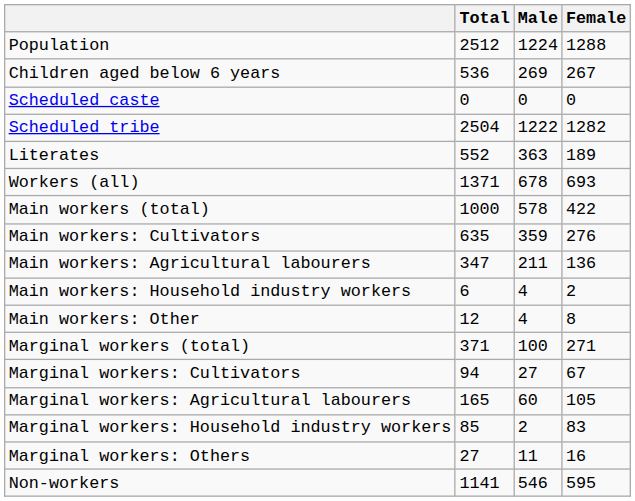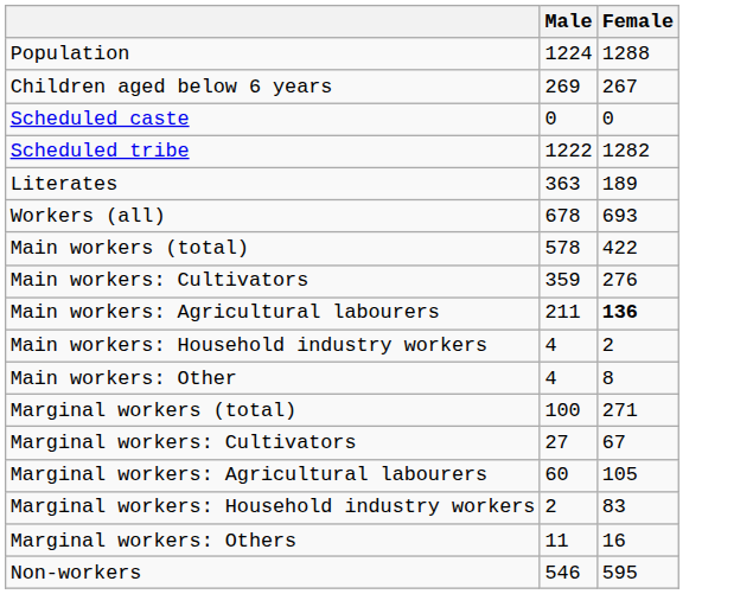 <table class="wikitable sortable">
 <tr>
 <th></th>
-<th>Total</th>
 <th>Male</th>
 <th>Female</th>
 </tr>
 <tr>
 <td>Population</td>
-<td>2512</td>
 <td>1224</td>
 <td>1288</td>
 </tr>
 <tr>
 <td>Children aged below 6 years</td>
-<td>536</td>
 <td>269</td>
 <td>267</td>
 </tr>
 <tr>
 <td><a href='#'>Scheduled caste</a></td>
 <td>0</td>
 <td>0</td>
-<td>0</td>
 </tr>
 <tr>
 <td><a href='#'>Scheduled tribe</a></td>
-<td>2504</td>
 <td>1222</td>
 <td>1282</td>
 </tr>
 <tr>
 <td>Literates</td>
-<td>552</td>
 <td>363</td>
 <td>189</td>
 </tr>
 <tr>
 <td>Workers (all)</td>
-<td>1371</td>
 <td>678</td>
 <td>693</td>
 </tr>
 <tr>
 <td>Main workers (total)</td>
-<td>1000</td>
 <td>578</td>
 <td>422</td>
 </tr>
 <tr>
 <td>Main workers: Cultivators</td>
-<td>635</td>
 <td>359</td>
 <td>276</td>
 </tr>
 <tr>
 <td>Main workers: Agricultural labourers</td>
-<td>347</td>
 <td>211</td>
-<td>136</td>
+<td><strong>136</strong></td>
 </tr>
 <tr>
 <td>Main workers: Household industry workers</td>
-<td>6</td>
 <td>4</td>
 <td>2</td>
 </tr>
 <tr>
 <td>Main workers: Other</td>
-<td>12</td>
 <td>4</td>
 <td>8</td>
 </tr>
 <tr>
 <td>Marginal workers (total)</td>
-<td>371</td>
 <td>100</td>
 <td>271</td>
 </tr>
 <tr>
 <td>Marginal workers: Cultivators</td>
-<td>94</td>
 <td>27</td>
 <td>67</td>
 </tr>
 <tr>
 <td>Marginal workers: Agricultural labourers</td>
-<td>165</td>
 <td>60</td>
 <td>105</td>
 </tr>
 <tr>
 <td>Marginal workers: Household industry workers</td>
-<td>85</td>
 <td>2</td>
 <td>83</td>
 </tr>
 <tr>
 <td>Marginal workers: Others</td>
-<td>27</td>
 <td>11</td>
 <td>16</td>
 </tr>
 <tr>
 <td>Non-workers</td>
-<td>1141</td>
 <td>546</td>
 <td>595</td>
 </tr>
 </table>
